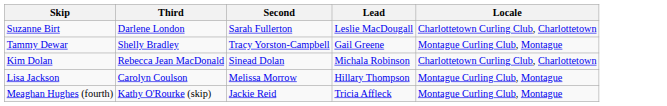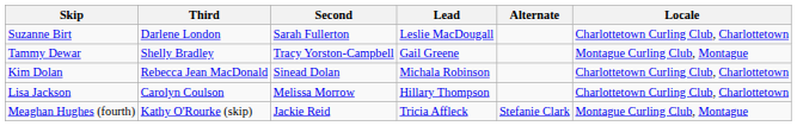 <table class="wikitable">
 <tr>
 <th>Skip</th>
 <th>Third</th>
 <th>Second</th>
 <th>Lead</th>
+<th>Alternate</th>
 <th>Locale</th>
 </tr>
 <tr>
 <td><a href='#'>Suzanne Birt</a></td>
 <td><a href='#'>Darlene London</a></td>
 <td><a href='#'>Sarah Fullerton</a></td>
 <td><a href='#'>Leslie MacDougall</a></td>
+<td></td>
 <td><a href='#'>Charlottetown Curling Club</a>, <a href='#'>Charlottetown</a></td>
 </tr>
 <tr>
 <td><a href='#'>Tammy Dewar</a></td>
 <td><a href='#'>Shelly Bradley</a></td>
 <td><a href='#'>Tracy Yorston-Campbell</a></td>
 <td><a href='#'>Gail Greene</a></td>
+<td></td>
 <td><a href='#'>Montague Curling Club</a>, <a href='#'>Montague</a></td>
 </tr>
 <tr>
 <td><a href='#'>Kim Dolan</a></td>
 <td><a href='#'>Rebecca Jean MacDonald</a></td>
 <td><a href='#'>Sinead Dolan</a></td>
 <td><a href='#'>Michala Robinson</a></td>
+<td></td>
 <td><a href='#'>Charlottetown Curling Club</a>, <a href='#'>Charlottetown</a></td>
 </tr>
 <tr>
 <td><a href='#'>Lisa Jackson</a></td>
 <td><a href='#'>Carolyn Coulson</a></td>
 <td><a href='#'>Melissa Morrow</a></td>
 <td><a href='#'>Hillary Thompson</a></td>
-<td><a href='#'>Montague Curling Club</a>, <a href='#'>Montague</a></td>
+<td></td>
+<td><a href='#'>Charlottetown Curling Club</a>, <a href='#'>Charlottetown</a></td>
 </tr>
 <tr>
 <td><a href='#'>Meaghan Hughes</a> (fourth)</td>
 <td><a href='#'>Kathy O'Rourke</a> (skip)</td>
 <td><a href='#'>Jackie Reid</a></td>
 <td><a href='#'>Tricia Affleck</a></td>
+<td><a href='#'>Stefanie Clark</a></td>
 <td><a href='#'>Montague Curling Club</a>, <a href='#'>Montague</a></td>
 </tr>
 </table>
